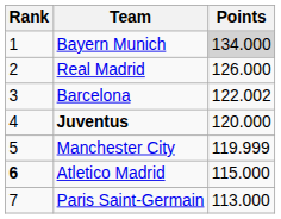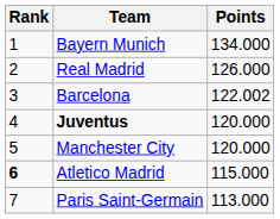 <table class="wikitable" center;">
 <tr>
 <th>Rank</th>
 <th>Team</th>
 <th>Points</th>
 </tr>
 <tr>
 <td>1</td>
 <td style="text-align:left;"> <a href='#'>Bayern Munich</a></td>
-<td style="background: lightgrey;">134.000</td>
+<td>134.000</td>
 </tr>
 <tr>
 <td>2</td>
 <td style="text-align:left;"> <a href='#'>Real Madrid</a></td>
 <td>126.000</td>
 </tr>
 <tr>
 <td>3</td>
 <td style="text-align:left;"> <a href='#'>Barcelona</a></td>
 <td>122.002</td>
 </tr>
 <tr>
 <td>4</td>
 <td style="text-align:left;"> <strong>Juventus</strong></td>
 <td>120.000</td>
 </tr>
 <tr>
 <td>5</td>
 <td style="text-align:left;"> <a href='#'>Manchester City</a></td>
-<td>119.999</td>
+<td>120.000</td>
 </tr>
 <tr>
 <td><strong>6</strong></td>
 <td style="text-align:left;"> <a href='#'>Atletico Madrid</a></td>
 <td>115.000</td>
 </tr>
 <tr>
 <td>7</td>
 <td style="text-align:left;"> <a href='#'>Paris Saint-Germain</a></td>
 <td>113.000</td>
 </tr>
 </table>
